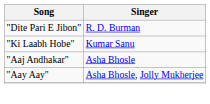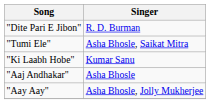 <table class="wikitable" style="font-size:92%;">
 <tr>
 <th>Song</th>
 <th>Singer</th>
 </tr>
 <tr>
 <td>"Dite Pari E Jibon"</td>
 <td><a href='#'>R. D. Burman</a></td>
+</tr>
+<tr>
+<td>"Tumi Ele"</td>
+<td><a href='#'>Asha Bhosle</a>, <a href='#'>Saikat Mitra</a></td>
 </tr>
 <tr>
 <td>"Ki Laabh Hobe"</td>
 <td><a href='#'>Kumar Sanu</a></td>
 </tr>
 <tr>
 <td>"Aaj Andhakar"</td>
 <td><a href='#'>Asha Bhosle</a></td>
 </tr>
 <tr>
 <td>"Aay Aay"</td>
 <td><a href='#'>Asha Bhosle</a>, <a href='#'>Jolly Mukherjee</a></td>
 </tr>
 <tr>
 </tr>
 </table>
